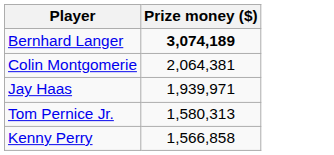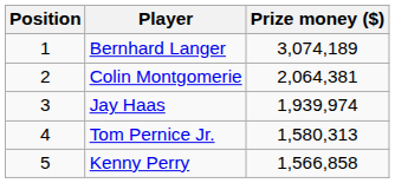 <table class="wikitable">
 <tr>
+<th>Position</th>
 <th>Player</th>
 <th>Prize money ($)</th>
 </tr>
 <tr>
+<td align=center>1</td>
 <td> <a href='#'>Bernhard Langer</a></td>
-<td align=center><strong>3,074,189</strong></td>
+<td align=center>3,074,189</td>
 </tr>
 <tr>
+<td align=center>2</td>
 <td> <a href='#'>Colin Montgomerie</a></td>
 <td align=center>2,064,381</td>
 </tr>
 <tr>
+<td align=center>3</td>
 <td> <a href='#'>Jay Haas</a></td>
-<td align=center>1,939,971</td>
+<td align=center>1,939,974</td>
 </tr>
 <tr>
+<td align=center>4</td>
 <td> <a href='#'>Tom Pernice Jr.</a></td>
 <td align=center>1,580,313</td>
 </tr>
 <tr>
+<td align=center>5</td>
 <td> <a href='#'>Kenny Perry</a></td>
 <td align=center>1,566,858</td>
 </tr>
 </table>
